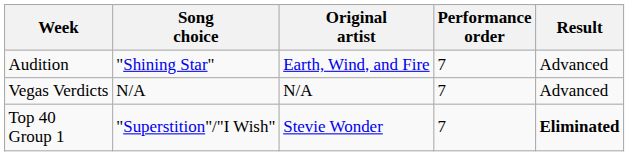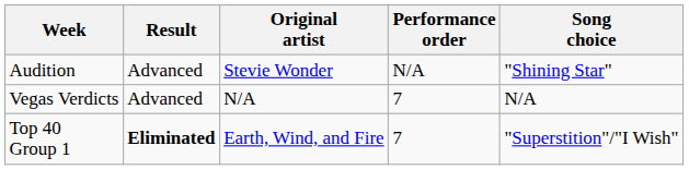 <table class="wikitable">
 <tr>
 <th>Week</th>
-<th>Song<br>choice</th>
+<th>Result</th>
 <th>Original<br> artist</th>
 <th>Performance<br>order</th>
-<th>Result</th>
+<th>Song<br>choice</th>
 </tr>
 <tr>
 <td>Audition</td>
+<td>Advanced</td>
+<td><a href='#'>Stevie Wonder</a></td>
+<td>N/A</td>
 <td>"<a href='#'>Shining Star</a>"</td>
-<td><a href='#'>Earth, Wind, and Fire</a></td>
-<td>7</td>
-<td>Advanced</td>
 </tr>
 <tr>
 <td>Vegas Verdicts</td>
-<td>N/A</td>
+<td>Advanced</td>
 <td>N/A</td>
 <td>7</td>
-<td>Advanced</td>
+<td>N/A</td>
 </tr>
 <tr>
 <td>Top 40<br>Group 1</td>
+<td><strong>Eliminated</strong></td>
+<td><a href='#'>Earth, Wind, and Fire</a></td>
+<td>7</td>
 <td>"<a href='#'>Superstition</a>"/"I Wish"</td>
-<td><a href='#'>Stevie Wonder</a></td>
-<td>7</td>
-<td><strong>Eliminated</strong></td>
 </tr>
 </table>
